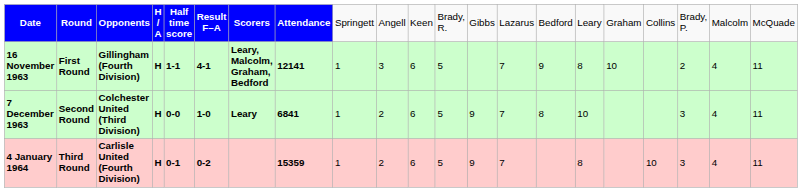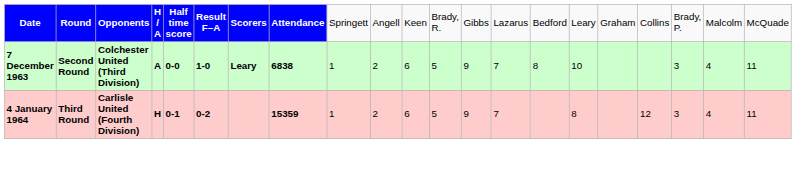 <table class="wikitable">
 <tr>
 <th style="background:#0000FF; color:#FFFFFF; text-align:center;">Date</th>
 <th style="background:#0000FF; color:#FFFFFF; text-align:center;">Round</th>
 <th style="background:#0000FF; color:#FFFFFF; text-align:center;">Opponents</th>
 <th style="background:#0000FF; color:#FFFFFF; text-align:center;">H / A</th>
 <th style="background:#0000FF; color:#FFFFFF; text-align:center;"><strong>Half time score</strong></th>
 <th style="background:#0000FF; color:#FFFFFF; text-align:center;"><strong>Result</strong><br><strong>F–A</strong></th>
 <th style="background:#0000FF; color:#FFFFFF; text-align:center;">Scorers</th>
 <th style="background:#0000FF; color:#FFFFFF; text-align:center;">Attendance</th>
 <td>Springett</td>
 <td>Angell</td>
 <td>Keen</td>
 <td>Brady, R.</td>
 <td>Gibbs</td>
 <td>Lazarus</td>
 <td>Bedford</td>
 <td>Leary</td>
 <td>Graham</td>
 <td>Collins</td>
 <td>Brady, P.</td>
 <td>Malcolm</td>
 <td>McQuade</td>
 </tr>
 <tr bgcolor="#ccffcc">
-<td><strong>16 November 1963</strong></td>
-<td><strong>First Round</strong></td>
-<td><strong>Gillingham (Fourth Division)</strong></td>
-<td><strong>H</strong></td>
-<td><strong>1-1</strong></td>
-<td><strong>4-1</strong></td>
-<td><strong>Leary, Malcolm, Graham, Bedford</strong></td>
-<td><strong>12141</strong></td>
-<td>1</td>
-<td>3</td>
-<td>6</td>
-<td>5</td>
-<td></td>
-<td>7</td>
-<td>9</td>
-<td>8</td>
-<td>10</td>
-<td></td>
-<td>2</td>
-<td>4</td>
-<td>11</td>
-</tr>
-<tr bgcolor="#ccffcc">
 <td><strong>7 December 1963</strong></td>
 <td><strong>Second Round</strong></td>
 <td><strong>Colchester United (Third Division)</strong></td>
-<td><strong>H</strong></td>
+<td><strong>A</strong></td>
 <td><strong>0-0</strong></td>
 <td><strong>1-0</strong></td>
 <td><strong>Leary</strong></td>
-<td><strong>6841</strong></td>
+<td><strong>6838</strong></td>
 <td>1</td>
 <td>2</td>
 <td>6</td>
 <td>5</td>
 <td>9</td>
 <td>7</td>
 <td>8</td>
 <td>10</td>
 <td></td>
 <td></td>
 <td>3</td>
 <td>4</td>
 <td>11</td>
 </tr>
 <tr bgcolor="#ffcccc">
 <td><strong>4 January 1964</strong></td>
 <td><strong>Third Round</strong></td>
 <td><strong>Carlisle United (Fourth Division)</strong></td>
 <td><strong>H</strong></td>
 <td><strong>0-1</strong></td>
 <td><strong>0-2</strong></td>
 <td></td>
 <td><strong>15359</strong></td>
 <td>1</td>
 <td>2</td>
 <td>6</td>
 <td>5</td>
 <td>9</td>
 <td>7</td>
 <td></td>
 <td>8</td>
 <td></td>
-<td>10</td>
+<td>12</td>
 <td>3</td>
 <td>4</td>
 <td>11</td>
 </tr>
 </table>
